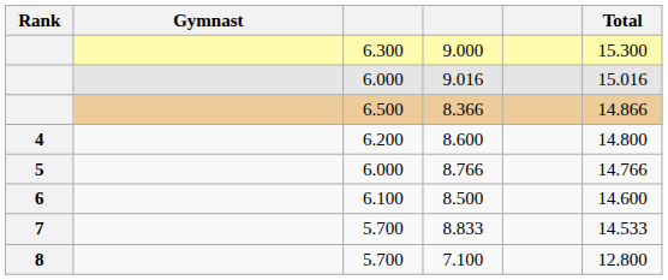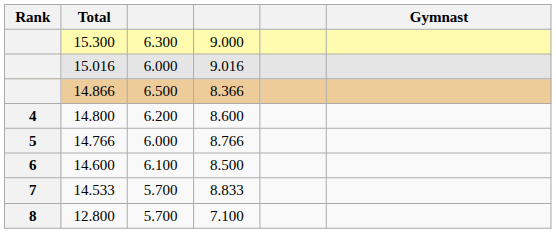 <table class="wikitable sortable" style="text-align:center; font-size:95%">
 <tr>
 <th scope="col" style="width:50px;">Rank</th>
-<th scope="col" style="width:220px;">Gymnast</th>
+<th scope="col" style="width:60px;">Total</th>
 <th scope="col" style="width:60px;"></th>
 <th scope="col" style="width:60px;"></th>
 <th scope="col" style="width:60px;"></th>
-<th scope="col" style="width:60px;">Total</th>
+<th scope="col" style="width:220px;">Gymnast</th>
 </tr>
 <tr style="background:#fffcaf;">
 <th scope=row style="text-align:center"></th>
-<td style="text-align:left;"></td>
+<td>15.300</td>
 <td>6.300</td>
 <td>9.000</td>
 <td></td>
-<td>15.300</td>
+<td style="text-align:left;"></td>
 </tr>
 <tr style="background:#e5e5e5;">
 <th scope=row style="text-align:center"></th>
-<td style="text-align:left;"></td>
+<td>15.016</td>
 <td>6.000</td>
 <td>9.016</td>
 <td></td>
-<td>15.016</td>
+<td style="text-align:left;"></td>
 </tr>
 <tr style="background:#ec9;">
 <th scope=row style="text-align:center"></th>
-<td style="text-align:left;"></td>
+<td>14.866</td>
 <td>6.500</td>
 <td>8.366</td>
 <td></td>
-<td>14.866</td>
+<td style="text-align:left;"></td>
 </tr>
 <tr>
 <th scope=row style="text-align:center">4</th>
-<td style="text-align:left;"></td>
+<td>14.800</td>
 <td>6.200</td>
 <td>8.600</td>
 <td></td>
-<td>14.800</td>
+<td style="text-align:left;"></td>
 </tr>
 <tr>
 <th scope=row style="text-align:center">5</th>
-<td style="text-align:left;"></td>
+<td>14.766</td>
 <td>6.000</td>
 <td>8.766</td>
 <td></td>
-<td>14.766</td>
+<td style="text-align:left;"></td>
 </tr>
 <tr>
 <th scope=row style="text-align:center">6</th>
-<td style="text-align:left;"></td>
+<td>14.600</td>
 <td>6.100</td>
 <td>8.500</td>
 <td></td>
-<td>14.600</td>
+<td style="text-align:left;"></td>
 </tr>
 <tr>
 <th scope=row style="text-align:center">7</th>
-<td style="text-align:left;"></td>
+<td>14.533</td>
 <td>5.700</td>
 <td>8.833</td>
 <td></td>
-<td>14.533</td>
+<td style="text-align:left;"></td>
 </tr>
 <tr>
 <th scope=row style="text-align:center">8</th>
-<td style="text-align:left;"></td>
+<td>12.800</td>
 <td>5.700</td>
 <td>7.100</td>
 <td></td>
-<td>12.800</td>
+<td style="text-align:left;"></td>
 </tr>
 </table>
